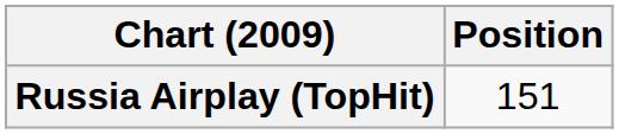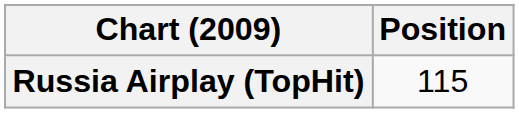 <table class="wikitable plainrowheaders" style="text-align:center;">
 <tr>
 <th scope="col">Chart (2009)</th>
 <th scope="col">Position</th>
 </tr>
 <tr>
 <th scope="row">Russia Airplay (TopHit)</th>
-<td>151</td>
+<td>115</td>
 </tr>
 </table>
